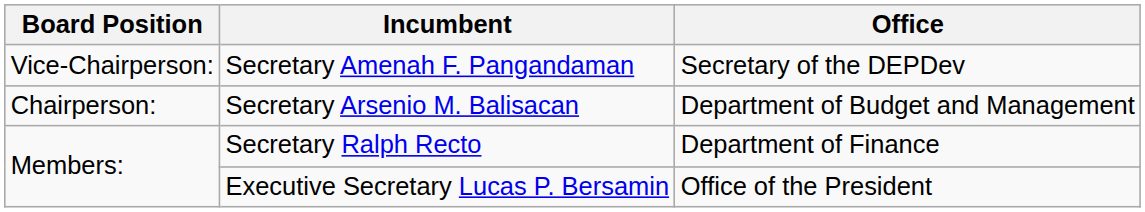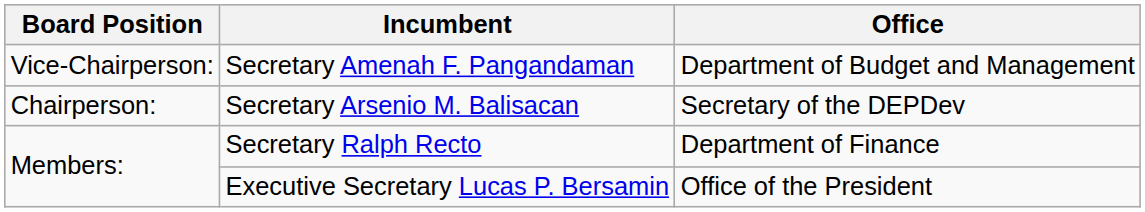 <table class="wikitable">
 <tr>
 <th>Board Position</th>
 <th>Incumbent</th>
 <th>Office</th>
 </tr>
 <tr>
 <td>Vice-Chairperson:</td>
 <td>Secretary <a href='#'>Amenah F. Pangandaman</a></td>
-<td>Secretary of the DEPDev</td>
+<td>Department of Budget and Management</td>
 </tr>
 <tr>
 <td>Chairperson:</td>
 <td>Secretary <a href='#'>Arsenio M. Balisacan</a></td>
-<td>Department of Budget and Management</td>
+<td>Secretary of the DEPDev</td>
 </tr>
 <tr>
 <td rowspan="4">Members:</td>
 <td>Secretary <a href='#'>Ralph Recto</a></td>
 <td>Department of Finance</td>
 </tr>
 <tr>
 <td>Executive Secretary <a href='#'>Lucas P. Bersamin</a></td>
 <td>Office of the President</td>
 </tr>
 </table>
